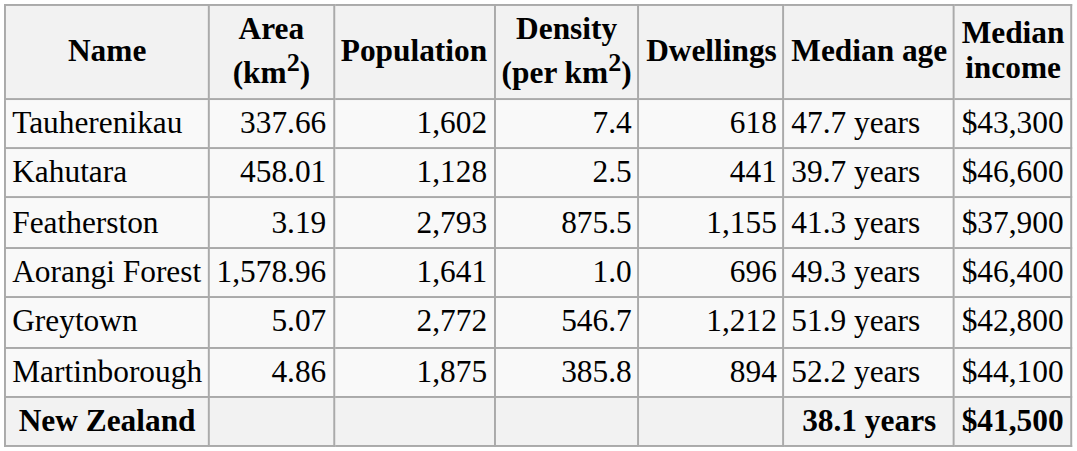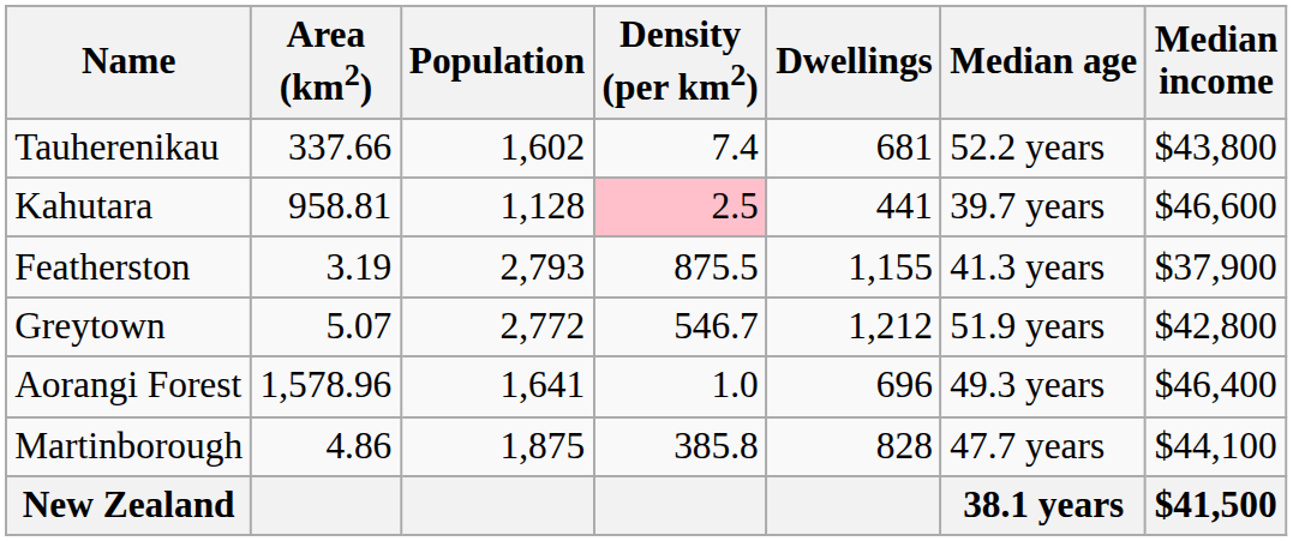 <table class="wikitable sortable">
 <tr>
 <th>Name</th>
 <th>Area<br>(km<sup>2</sup>)</th>
 <th>Population</th>
 <th>Density<br>(per km<sup>2</sup>)</th>
 <th>Dwellings</th>
 <th>Median age</th>
 <th>Median<br>income</th>
 </tr>
 <tr>
 <td>Tauherenikau</td>
 <td style="text-align:right;">337.66</td>
 <td style="text-align:right;">1,602</td>
 <td style="text-align:right;">7.4</td>
-<td style="text-align:right;">618</td>
-<td>47.7 years</td>
-<td>$43,300</td>
+<td style="text-align:right;">681</td>
+<td>52.2 years</td>
+<td>$43,800</td>
 </tr>
 <tr>
 <td>Kahutara</td>
-<td style="text-align:right;">458.01</td>
+<td style="text-align:right;">958.81</td>
 <td style="text-align:right;">1,128</td>
-<td style="text-align:right;">2.5</td>
+<td style="background: pink; text-align:right;">2.5</td>
 <td style="text-align:right;">441</td>
 <td>39.7 years</td>
 <td>$46,600</td>
 </tr>
 <tr>
 <td>Featherston</td>
 <td style="text-align:right;">3.19</td>
 <td style="text-align:right;">2,793</td>
 <td style="text-align:right;">875.5</td>
 <td style="text-align:right;">1,155</td>
 <td>41.3 years</td>
 <td>$37,900</td>
 </tr>
 <tr>
+<td>Greytown</td>
+<td style="text-align:right;">5.07</td>
+<td style="text-align:right;">2,772</td>
+<td style="text-align:right;">546.7</td>
+<td style="text-align:right;">1,212</td>
+<td>51.9 years</td>
+<td>$42,800</td>
+</tr>
+<tr>
 <td>Aorangi Forest</td>
 <td style="text-align:right;">1,578.96</td>
 <td style="text-align:right;">1,641</td>
 <td style="text-align:right;">1.0</td>
 <td style="text-align:right;">696</td>
 <td>49.3 years</td>
 <td>$46,400</td>
 </tr>
 <tr>
-<td>Greytown</td>
-<td style="text-align:right;">5.07</td>
-<td style="text-align:right;">2,772</td>
-<td style="text-align:right;">546.7</td>
-<td style="text-align:right;">1,212</td>
-<td>51.9 years</td>
-<td>$42,800</td>
-</tr>
-<tr>
 <td>Martinborough</td>
 <td style="text-align:right;">4.86</td>
 <td style="text-align:right;">1,875</td>
 <td style="text-align:right;">385.8</td>
-<td style="text-align:right;">894</td>
-<td>52.2 years</td>
+<td style="text-align:right;">828</td>
+<td>47.7 years</td>
 <td>$44,100</td>
 </tr>
 <tr>
 <th>New Zealand</th>
 <th></th>
 <th></th>
 <th></th>
 <th></th>
 <th>38.1 years</th>
 <th style="text-align:left;">$41,500</th>
 </tr>
 </table>
